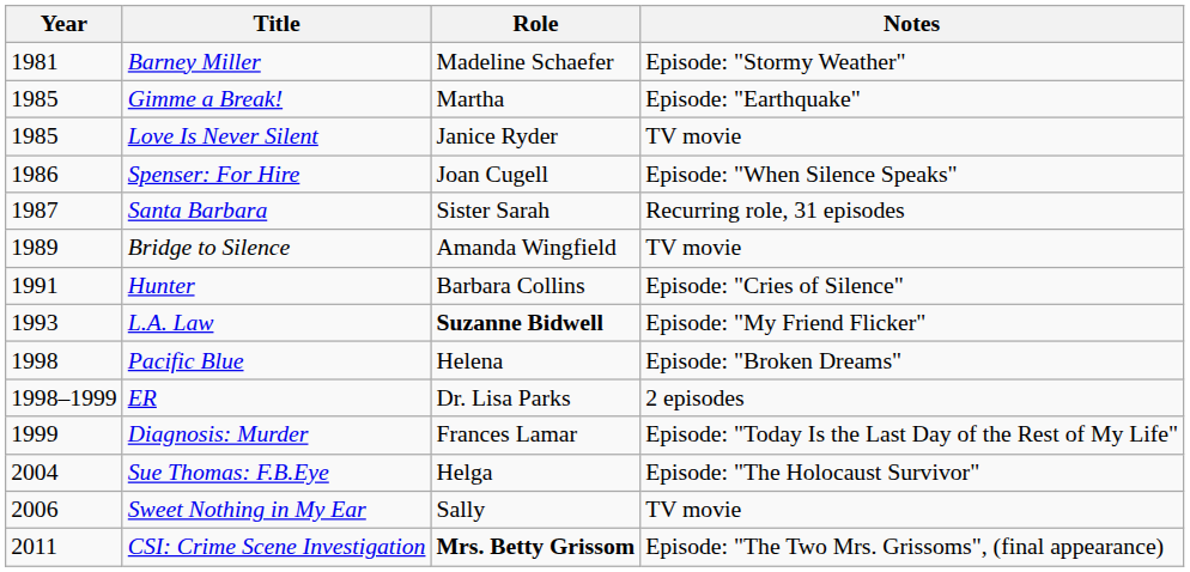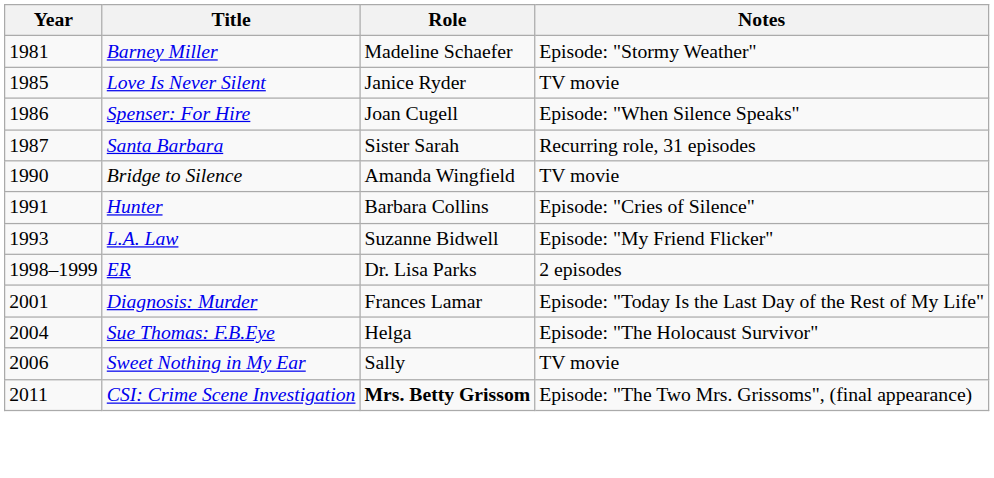 <table class="wikitable sortable">
 <tr>
 <th>Year</th>
 <th>Title</th>
 <th>Role</th>
 <th class="unsortable">Notes</th>
 </tr>
 <tr>
 <td>1981</td>
 <td><em><a href='#'>Barney Miller</a></em></td>
 <td>Madeline Schaefer</td>
 <td>Episode: "Stormy Weather"</td>
-</tr>
-<tr>
-<td>1985</td>
-<td><em><a href='#'>Gimme a Break!</a></em></td>
-<td>Martha</td>
-<td>Episode: "Earthquake"</td>
 </tr>
 <tr>
 <td>1985</td>
 <td><em><a href='#'>Love Is Never Silent</a></em></td>
 <td>Janice Ryder</td>
 <td>TV movie</td>
 </tr>
 <tr>
 <td>1986</td>
 <td><em><a href='#'>Spenser: For Hire</a></em></td>
 <td>Joan Cugell</td>
 <td>Episode: "When Silence Speaks"</td>
 </tr>
 <tr>
 <td>1987</td>
 <td><em><a href='#'>Santa Barbara</a></em></td>
 <td>Sister Sarah</td>
 <td>Recurring role, 31 episodes</td>
 </tr>
 <tr>
-<td>1989</td>
+<td>1990</td>
 <td><em>Bridge to Silence</em></td>
 <td>Amanda Wingfield</td>
 <td>TV movie</td>
 </tr>
 <tr>
 <td>1991</td>
 <td><em><a href='#'>Hunter</a></em></td>
 <td>Barbara Collins</td>
 <td>Episode: "Cries of Silence"</td>
 </tr>
 <tr>
 <td>1993</td>
 <td><em><a href='#'>L.A. Law</a></em></td>
-<td><strong>Suzanne Bidwell</strong></td>
+<td>Suzanne Bidwell</td>
 <td>Episode: "My Friend Flicker"</td>
-</tr>
-<tr>
-<td>1998</td>
-<td><em><a href='#'>Pacific Blue</a></em></td>
-<td>Helena</td>
-<td>Episode: "Broken Dreams"</td>
 </tr>
 <tr>
 <td>1998–1999</td>
 <td><em><a href='#'>ER</a></em></td>
 <td>Dr. Lisa Parks</td>
 <td>2 episodes</td>
 </tr>
 <tr>
-<td>1999</td>
+<td>2001</td>
 <td><em><a href='#'>Diagnosis: Murder</a></em></td>
 <td>Frances Lamar</td>
 <td>Episode: "Today Is the Last Day of the Rest of My Life"</td>
 </tr>
 <tr>
 <td>2004</td>
 <td><em><a href='#'>Sue Thomas: F.B.Eye</a></em></td>
 <td>Helga</td>
 <td>Episode: "The Holocaust Survivor"</td>
 </tr>
 <tr>
 <td>2006</td>
 <td><em><a href='#'>Sweet Nothing in My Ear</a></em></td>
 <td>Sally</td>
 <td>TV movie</td>
 </tr>
 <tr>
 <td>2011</td>
 <td><em><a href='#'>CSI: Crime Scene Investigation</a></em></td>
 <td><strong>Mrs. Betty Grissom</strong></td>
 <td>Episode: "The Two Mrs. Grissoms", (final appearance)</td>
 </tr>
 </table>
